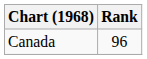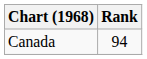 <table class="wikitable">
 <tr>
 <th scope="col">Chart (1968)</th>
 <th scope="col">Rank</th>
 </tr>
 <tr>
 <td>Canada</td>
-<td style="text-align:center;">96</td>
+<td style="text-align:center;">94</td>
 </tr>
 <tr>
 </tr>
 </table>
